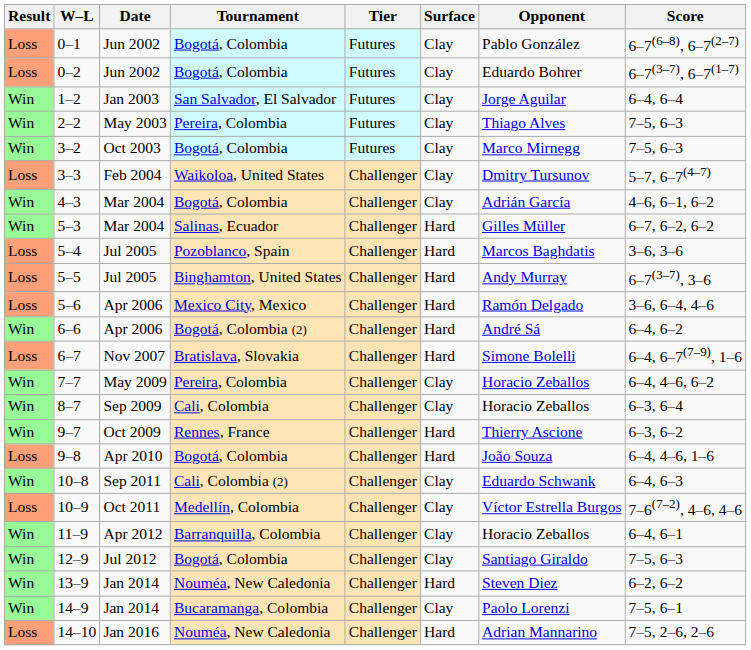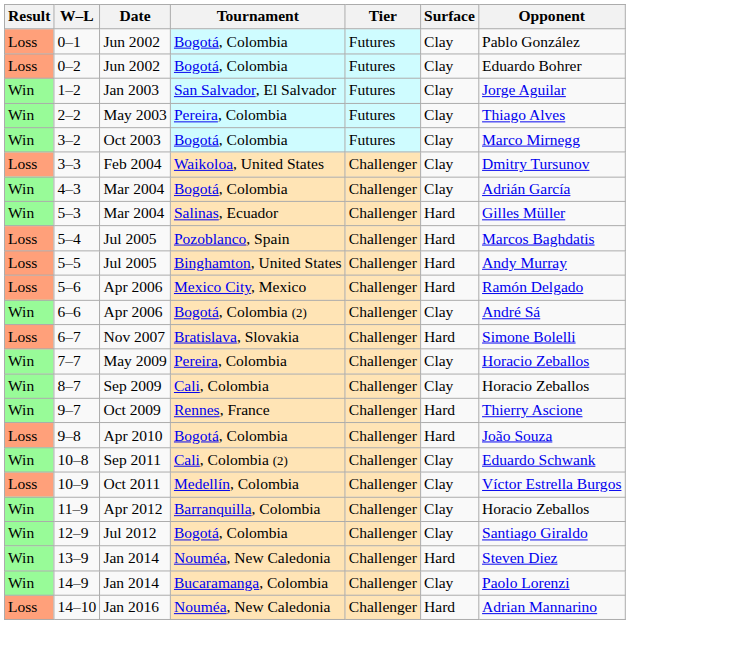 <table class="sortable wikitable">
 <tr>
 <th>Result</th>
 <th class="unsortable">W–L</th>
 <th>Date</th>
 <th>Tournament</th>
 <th>Tier</th>
 <th>Surface</th>
 <th>Opponent</th>
-<th class="unsortable">Score</th>
 </tr>
 <tr>
 <td bgcolor="FFA07A">Loss</td>
 <td>0–1</td>
 <td>Jun 2002</td>
 <td style="background:#cffcff;"><a href='#'>Bogotá</a>, Colombia</td>
 <td style="background:#cffcff;">Futures</td>
 <td>Clay</td>
 <td> Pablo González</td>
-<td>6–7<sup>(6–8)</sup>, 6–7<sup>(2–7)</sup></td>
 </tr>
 <tr>
 <td bgcolor="FFA07A">Loss</td>
 <td>0–2</td>
 <td>Jun 2002</td>
 <td style="background:#cffcff;"><a href='#'>Bogotá</a>, Colombia</td>
 <td style="background:#cffcff;">Futures</td>
 <td>Clay</td>
 <td> Eduardo Bohrer</td>
-<td>6–7<sup>(3–7)</sup>, 6–7<sup>(1–7)</sup></td>
 </tr>
 <tr>
 <td bgcolor=98FB98>Win</td>
 <td>1–2</td>
 <td>Jan 2003</td>
 <td style="background:#cffcff;"><a href='#'>San Salvador</a>, El Salvador</td>
 <td style="background:#cffcff;">Futures</td>
 <td>Clay</td>
 <td> <a href='#'>Jorge Aguilar</a></td>
-<td>6–4, 6–4</td>
 </tr>
 <tr>
 <td bgcolor=98FB98>Win</td>
 <td>2–2</td>
 <td>May 2003</td>
 <td style="background:#cffcff;"><a href='#'>Pereira</a>, Colombia</td>
 <td style="background:#cffcff;">Futures</td>
 <td>Clay</td>
 <td> <a href='#'>Thiago Alves</a></td>
-<td>7–5, 6–3</td>
 </tr>
 <tr>
 <td bgcolor=98FB98>Win</td>
 <td>3–2</td>
 <td>Oct 2003</td>
 <td style="background:#cffcff;"><a href='#'>Bogotá</a>, Colombia</td>
 <td style="background:#cffcff;">Futures</td>
 <td>Clay</td>
 <td> <a href='#'>Marco Mirnegg</a></td>
-<td>7–5, 6–3</td>
 </tr>
 <tr>
 <td bgcolor="FFA07A">Loss</td>
 <td>3–3</td>
 <td>Feb 2004</td>
 <td style="background:moccasin;"><a href='#'>Waikoloa</a>, United States</td>
 <td style="background:moccasin;">Challenger</td>
 <td>Clay</td>
 <td> <a href='#'>Dmitry Tursunov</a></td>
-<td>5–7, 6–7<sup>(4–7)</sup></td>
 </tr>
 <tr>
 <td bgcolor=98FB98>Win</td>
 <td>4–3</td>
 <td>Mar 2004</td>
 <td style="background:moccasin;"><a href='#'>Bogotá</a>, Colombia</td>
 <td style="background:moccasin;">Challenger</td>
 <td>Clay</td>
 <td> <a href='#'>Adrián García</a></td>
-<td>4–6, 6–1, 6–2</td>
 </tr>
 <tr>
 <td bgcolor=98FB98>Win</td>
 <td>5–3</td>
 <td>Mar 2004</td>
 <td style="background:moccasin;"><a href='#'>Salinas</a>, Ecuador</td>
 <td style="background:moccasin;">Challenger</td>
 <td>Hard</td>
 <td> <a href='#'>Gilles Müller</a></td>
-<td>6–7, 6–2, 6–2</td>
 </tr>
 <tr>
 <td bgcolor="FFA07A">Loss</td>
 <td>5–4</td>
 <td>Jul 2005</td>
 <td style="background:moccasin;"><a href='#'>Pozoblanco</a>, Spain</td>
 <td style="background:moccasin;">Challenger</td>
 <td>Hard</td>
 <td> <a href='#'>Marcos Baghdatis</a></td>
-<td>3–6, 3–6</td>
 </tr>
 <tr>
 <td bgcolor="FFA07A">Loss</td>
 <td>5–5</td>
 <td>Jul 2005</td>
 <td style="background:moccasin;"><a href='#'>Binghamton</a>, United States</td>
 <td style="background:moccasin;">Challenger</td>
 <td>Hard</td>
 <td> <a href='#'>Andy Murray</a></td>
-<td>6–7<sup>(3–7)</sup>, 3–6</td>
 </tr>
 <tr>
 <td bgcolor="FFA07A">Loss</td>
 <td>5–6</td>
 <td>Apr 2006</td>
 <td style="background:moccasin;"><a href='#'>Mexico City</a>, Mexico</td>
 <td style="background:moccasin;">Challenger</td>
 <td>Hard</td>
 <td> <a href='#'>Ramón Delgado</a></td>
-<td>3–6, 6–4, 4–6</td>
 </tr>
 <tr>
 <td bgcolor=98FB98>Win</td>
 <td>6–6</td>
 <td>Apr 2006</td>
 <td style="background:moccasin;"><a href='#'>Bogotá</a>, Colombia <small>(2)</small></td>
 <td style="background:moccasin;">Challenger</td>
-<td>Hard</td>
+<td>Clay</td>
 <td> <a href='#'>André Sá</a></td>
-<td>6–4, 6–2</td>
 </tr>
 <tr>
 <td bgcolor="FFA07A">Loss</td>
 <td>6–7</td>
 <td>Nov 2007</td>
 <td style="background:moccasin;"><a href='#'>Bratislava</a>, Slovakia</td>
 <td style="background:moccasin;">Challenger</td>
 <td>Hard</td>
 <td> <a href='#'>Simone Bolelli</a></td>
-<td>6–4, 6–7<sup>(7–9)</sup>, 1–6</td>
 </tr>
 <tr>
 <td bgcolor=98FB98>Win</td>
 <td>7–7</td>
 <td>May 2009</td>
 <td style="background:moccasin;"><a href='#'>Pereira</a>, Colombia</td>
 <td style="background:moccasin;">Challenger</td>
 <td>Clay</td>
 <td> <a href='#'>Horacio Zeballos</a></td>
-<td>6–4, 4–6, 6–2</td>
 </tr>
 <tr>
 <td bgcolor=98FB98>Win</td>
 <td>8–7</td>
 <td>Sep 2009</td>
 <td style="background:moccasin;"><a href='#'>Cali</a>, Colombia</td>
 <td style="background:moccasin;">Challenger</td>
 <td>Clay</td>
 <td> Horacio Zeballos</td>
-<td>6–3, 6–4</td>
 </tr>
 <tr>
 <td bgcolor=98FB98>Win</td>
 <td>9–7</td>
 <td>Oct 2009</td>
 <td style="background:moccasin;"><a href='#'>Rennes</a>, France</td>
 <td style="background:moccasin;">Challenger</td>
 <td>Hard</td>
 <td> <a href='#'>Thierry Ascione</a></td>
-<td>6–3, 6–2</td>
 </tr>
 <tr>
 <td bgcolor="FFA07A">Loss</td>
 <td>9–8</td>
 <td>Apr 2010</td>
 <td style="background:moccasin;"><a href='#'>Bogotá</a>, Colombia</td>
 <td style="background:moccasin;">Challenger</td>
 <td>Hard</td>
 <td> <a href='#'>João Souza</a></td>
-<td>6–4, 4–6, 1–6</td>
 </tr>
 <tr>
 <td bgcolor=98FB98>Win</td>
 <td>10–8</td>
 <td>Sep 2011</td>
 <td style="background:moccasin;"><a href='#'>Cali</a>, Colombia <small>(2)</small></td>
 <td style="background:moccasin;">Challenger</td>
 <td>Clay</td>
 <td> <a href='#'>Eduardo Schwank</a></td>
-<td>6–4, 6–3</td>
 </tr>
 <tr>
 <td bgcolor="FFA07A">Loss</td>
 <td>10–9</td>
 <td>Oct 2011</td>
 <td style="background:moccasin;"><a href='#'>Medellín</a>, Colombia</td>
 <td style="background:moccasin;">Challenger</td>
 <td>Clay</td>
 <td> <a href='#'>Víctor Estrella Burgos</a></td>
-<td>7–6<sup>(7–2)</sup>, 4–6, 4–6</td>
 </tr>
 <tr>
 <td bgcolor=98FB98>Win</td>
 <td>11–9</td>
 <td>Apr 2012</td>
 <td style="background:moccasin;"><a href='#'>Barranquilla</a>, Colombia</td>
 <td style="background:moccasin;">Challenger</td>
 <td>Clay</td>
 <td> Horacio Zeballos</td>
-<td>6–4, 6–1</td>
 </tr>
 <tr>
 <td bgcolor=98FB98>Win</td>
 <td>12–9</td>
 <td>Jul 2012</td>
 <td style="background:moccasin;"><a href='#'>Bogotá</a>, Colombia</td>
 <td style="background:moccasin;">Challenger</td>
 <td>Clay</td>
 <td> <a href='#'>Santiago Giraldo</a></td>
-<td>7–5, 6–3</td>
 </tr>
 <tr>
 <td bgcolor=98FB98>Win</td>
 <td>13–9</td>
 <td>Jan 2014</td>
 <td style="background:moccasin;"><a href='#'>Nouméa</a>, New Caledonia</td>
 <td style="background:moccasin;">Challenger</td>
 <td>Hard</td>
 <td> <a href='#'>Steven Diez</a></td>
-<td>6–2, 6–2</td>
 </tr>
 <tr>
 <td bgcolor=98FB98>Win</td>
 <td>14–9</td>
 <td>Jan 2014</td>
 <td style="background:moccasin;"><a href='#'>Bucaramanga</a>, Colombia</td>
 <td style="background:moccasin;">Challenger</td>
 <td>Clay</td>
 <td> <a href='#'>Paolo Lorenzi</a></td>
-<td>7–5, 6–1</td>
 </tr>
 <tr>
 <td bgcolor="FFA07A">Loss</td>
 <td>14–10</td>
 <td>Jan 2016</td>
 <td style="background:moccasin;"><a href='#'>Nouméa</a>, New Caledonia</td>
 <td style="background:moccasin;">Challenger</td>
 <td>Hard</td>
 <td> <a href='#'>Adrian Mannarino</a></td>
-<td>7–5, 2–6, 2–6</td>
 </tr>
 </table>
